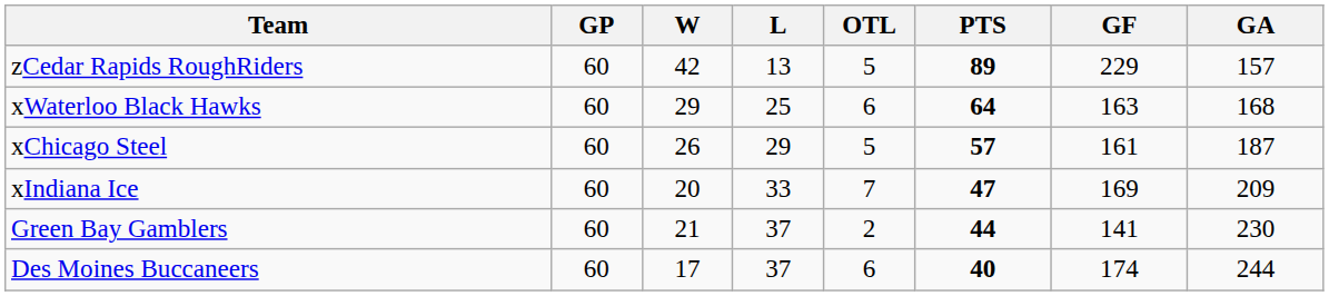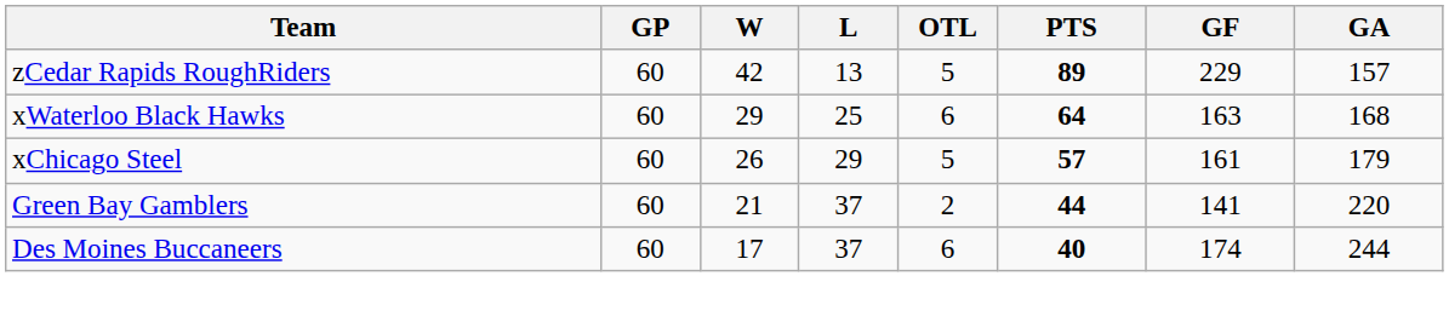 <table class="wikitable">
 <tr>
 <th bgcolor="#DDDDFF" width="30%">Team</th>
 <th bgcolor="#DDDDFF" width="5%">GP</th>
 <th bgcolor="#DDDDFF" width="5%">W</th>
 <th bgcolor="#DDDDFF" width="5%">L</th>
 <th bgcolor="#DDDDFF" width="5%">OTL</th>
 <th bgcolor="#DDDDFF" width="7.5%">PTS</th>
 <th bgcolor="#DDDDFF" width="7.5%">GF</th>
 <th bgcolor="#DDDDFF" width="7.5%">GA</th>
 </tr>
 <tr>
 <td>z<a href='#'>Cedar Rapids RoughRiders</a></td>
 <td align="center">60</td>
 <td align="center">42</td>
 <td align="center">13</td>
 <td align="center">5</td>
 <td align="center"><strong>89</strong></td>
 <td align="center">229</td>
 <td align="center">157</td>
 </tr>
 <tr>
 <td>x<a href='#'>Waterloo Black Hawks</a></td>
 <td align="center">60</td>
 <td align="center">29</td>
 <td align="center">25</td>
 <td align="center">6</td>
 <td align="center"><strong>64</strong></td>
 <td align="center">163</td>
 <td align="center">168</td>
 </tr>
 <tr>
 <td>x<a href='#'>Chicago Steel</a></td>
 <td align="center">60</td>
 <td align="center">26</td>
 <td align="center">29</td>
 <td align="center">5</td>
 <td align="center"><strong>57</strong></td>
 <td align="center">161</td>
-<td align="center">187</td>
-</tr>
-<tr>
-<td>x<a href='#'>Indiana Ice</a></td>
-<td align="center">60</td>
-<td align="center">20</td>
-<td align="center">33</td>
-<td align="center">7</td>
-<td align="center"><strong>47</strong></td>
-<td align="center">169</td>
-<td align="center">209</td>
+<td align="center">179</td>
 </tr>
 <tr>
 <td><a href='#'>Green Bay Gamblers</a></td>
 <td align="center">60</td>
 <td align="center">21</td>
 <td align="center">37</td>
 <td align="center">2</td>
 <td align="center"><strong>44</strong></td>
 <td align="center">141</td>
-<td align="center">230</td>
+<td align="center">220</td>
 </tr>
 <tr>
 <td><a href='#'>Des Moines Buccaneers</a></td>
 <td align="center">60</td>
 <td align="center">17</td>
 <td align="center">37</td>
 <td align="center">6</td>
 <td align="center"><strong>40</strong></td>
 <td align="center">174</td>
 <td align="center">244</td>
 </tr>
 </table>
